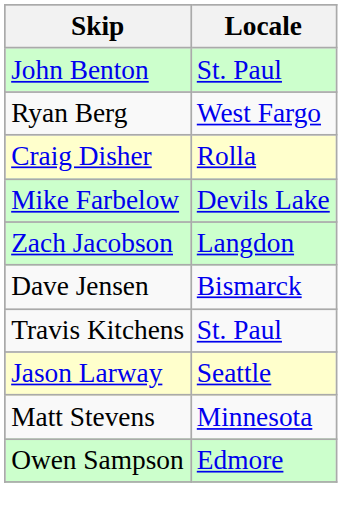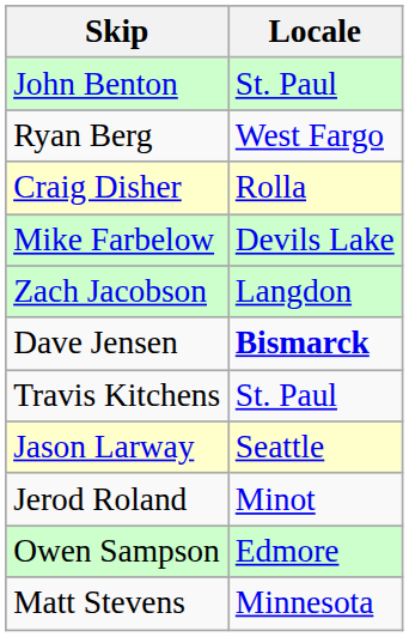 <table class="wikitable">
 <tr>
 <th>Skip</th>
 <th>Locale</th>
 </tr>
 <tr bgcolor="#ccffcc">
 <td><a href='#'>John Benton</a></td>
 <td> <a href='#'>St. Paul</a></td>
 </tr>
 <tr>
 <td>Ryan Berg</td>
 <td> <a href='#'>West Fargo</a></td>
 </tr>
 <tr bgcolor="#ffffcc">
 <td><a href='#'>Craig Disher</a></td>
 <td> <a href='#'>Rolla</a></td>
 </tr>
 <tr bgcolor="#ccffcc">
 <td><a href='#'>Mike Farbelow</a></td>
 <td> <a href='#'>Devils Lake</a></td>
 </tr>
 <tr bgcolor="#ccffcc">
 <td><a href='#'>Zach Jacobson</a></td>
 <td> <a href='#'>Langdon</a></td>
 </tr>
 <tr>
 <td>Dave Jensen</td>
-<td> <a href='#'>Bismarck</a></td>
+<td><strong> <a href='#'>Bismarck</a></strong></td>
 </tr>
 <tr>
 <td>Travis Kitchens</td>
 <td> <a href='#'>St. Paul</a></td>
 </tr>
 <tr bgcolor="#ffffcc">
 <td><a href='#'>Jason Larway</a></td>
 <td> <a href='#'>Seattle</a></td>
 </tr>
 <tr>
-<td>Matt Stevens</td>
-<td> <a href='#'>Minnesota</a></td>
+<td>Jerod Roland</td>
+<td> <a href='#'>Minot</a></td>
 </tr>
 <tr bgcolor="#ccffcc">
 <td>Owen Sampson</td>
 <td> <a href='#'>Edmore</a></td>
 </tr>
+<tr>
+<td>Matt Stevens</td>
+<td> <a href='#'>Minnesota</a></td>
+</tr>
 </table>
